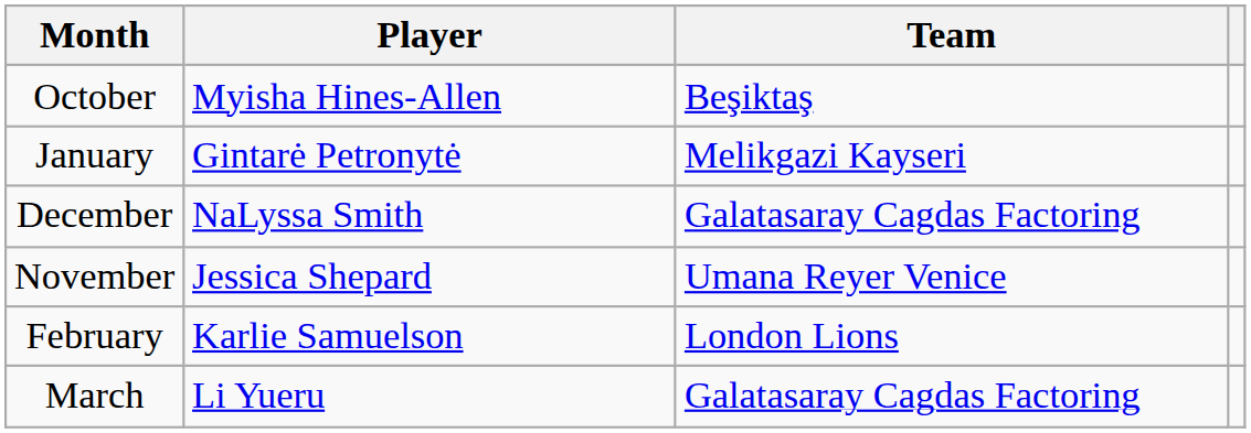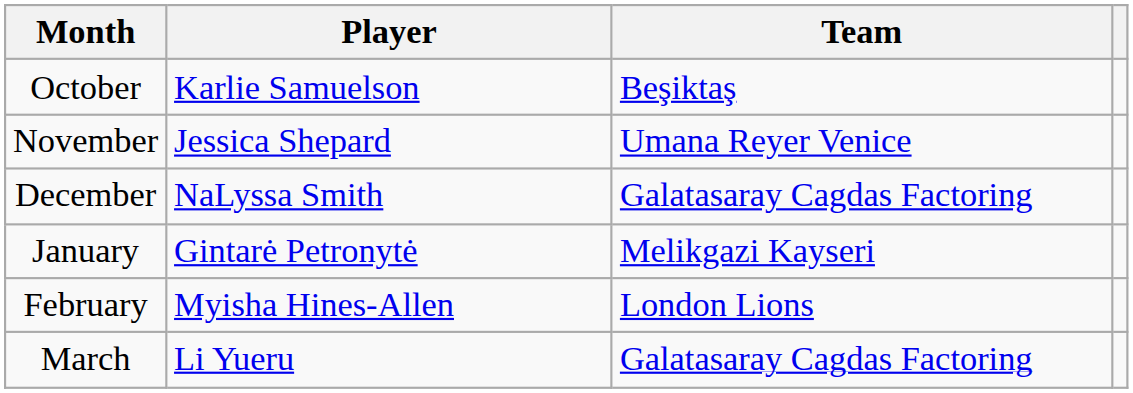 <table class="wikitable" style="text-align: center;">
 <tr>
 <th>Month</th>
 <th style="width:200px;">Player</th>
 <th style="width:225px;">Team</th>
 <th></th>
 </tr>
 <tr>
 <td>October</td>
-<td align=left> <a href='#'>Myisha Hines-Allen</a></td>
+<td align=left> <a href='#'>Karlie Samuelson</a></td>
 <td align=left> <a href='#'>Beşiktaş</a></td>
+<td></td>
+</tr>
+<tr>
+<td>November</td>
+<td align=left> <a href='#'>Jessica Shepard</a></td>
+<td align=left> <a href='#'>Umana Reyer Venice</a></td>
+<td></td>
+</tr>
+<tr>
+<td>December</td>
+<td align=left> <a href='#'>NaLyssa Smith</a></td>
+<td align=left> <a href='#'>Galatasaray Cagdas Factoring</a></td>
 <td></td>
 </tr>
 <tr>
 <td>January</td>
 <td align=left> <a href='#'>Gintarė Petronytė</a></td>
 <td align=left> <a href='#'>Melikgazi Kayseri</a></td>
 <td></td>
 </tr>
 <tr>
-<td>December</td>
-<td align=left> <a href='#'>NaLyssa Smith</a></td>
-<td align=left> <a href='#'>Galatasaray Cagdas Factoring</a></td>
-<td></td>
-</tr>
-<tr>
-<td>November</td>
-<td align=left> <a href='#'>Jessica Shepard</a></td>
-<td align=left> <a href='#'>Umana Reyer Venice</a></td>
-<td></td>
-</tr>
-<tr>
 <td>February</td>
-<td align=left> <a href='#'>Karlie Samuelson</a></td>
+<td align=left> <a href='#'>Myisha Hines-Allen</a></td>
 <td align=left> <a href='#'>London Lions</a></td>
 <td></td>
 </tr>
 <tr>
 <td>March</td>
 <td align=left> <a href='#'>Li Yueru</a></td>
 <td align=left> <a href='#'>Galatasaray Cagdas Factoring</a></td>
 <td></td>
 </tr>
 </table>
